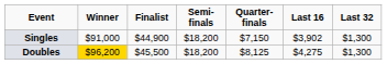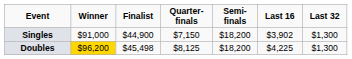 <table class="wikitable" style="font-size:90%; text-align:center">
 <tr>
 <td width="104px"><strong>Event</strong></td>
 <td width="68px"><strong>Winner</strong></td>
 <td width="68px"><strong>Finalist</strong></td>
+<td width="80px"><strong>Quarter-finals</strong></td>
 <td width="68px"><strong>Semi-finals</strong></td>
-<td width="80px"><strong>Quarter-finals</strong></td>
 <td width="68px"><strong>Last 16</strong></td>
 <td width="68px"><strong>Last 32</strong></td>
 </tr>
 <tr>
 <td bgcolor="#dfe2e9"><strong>Singles</strong></td>
 <td>$91,000</td>
 <td>$44,900</td>
+<td>$7,150</td>
 <td>$18,200</td>
-<td>$7,150</td>
 <td>$3,902</td>
 <td>$1,300</td>
 </tr>
 <tr>
 <td bgcolor="#dfe2e9"><strong>Doubles</strong></td>
 <td style="background: gold;">$96,200</td>
-<td>$45,500</td>
+<td>$45,498</td>
+<td>$8,125</td>
 <td>$18,200</td>
-<td>$8,125</td>
-<td>$4,275</td>
+<td>$4,225</td>
 <td>$1,300</td>
 </tr>
 </table>
